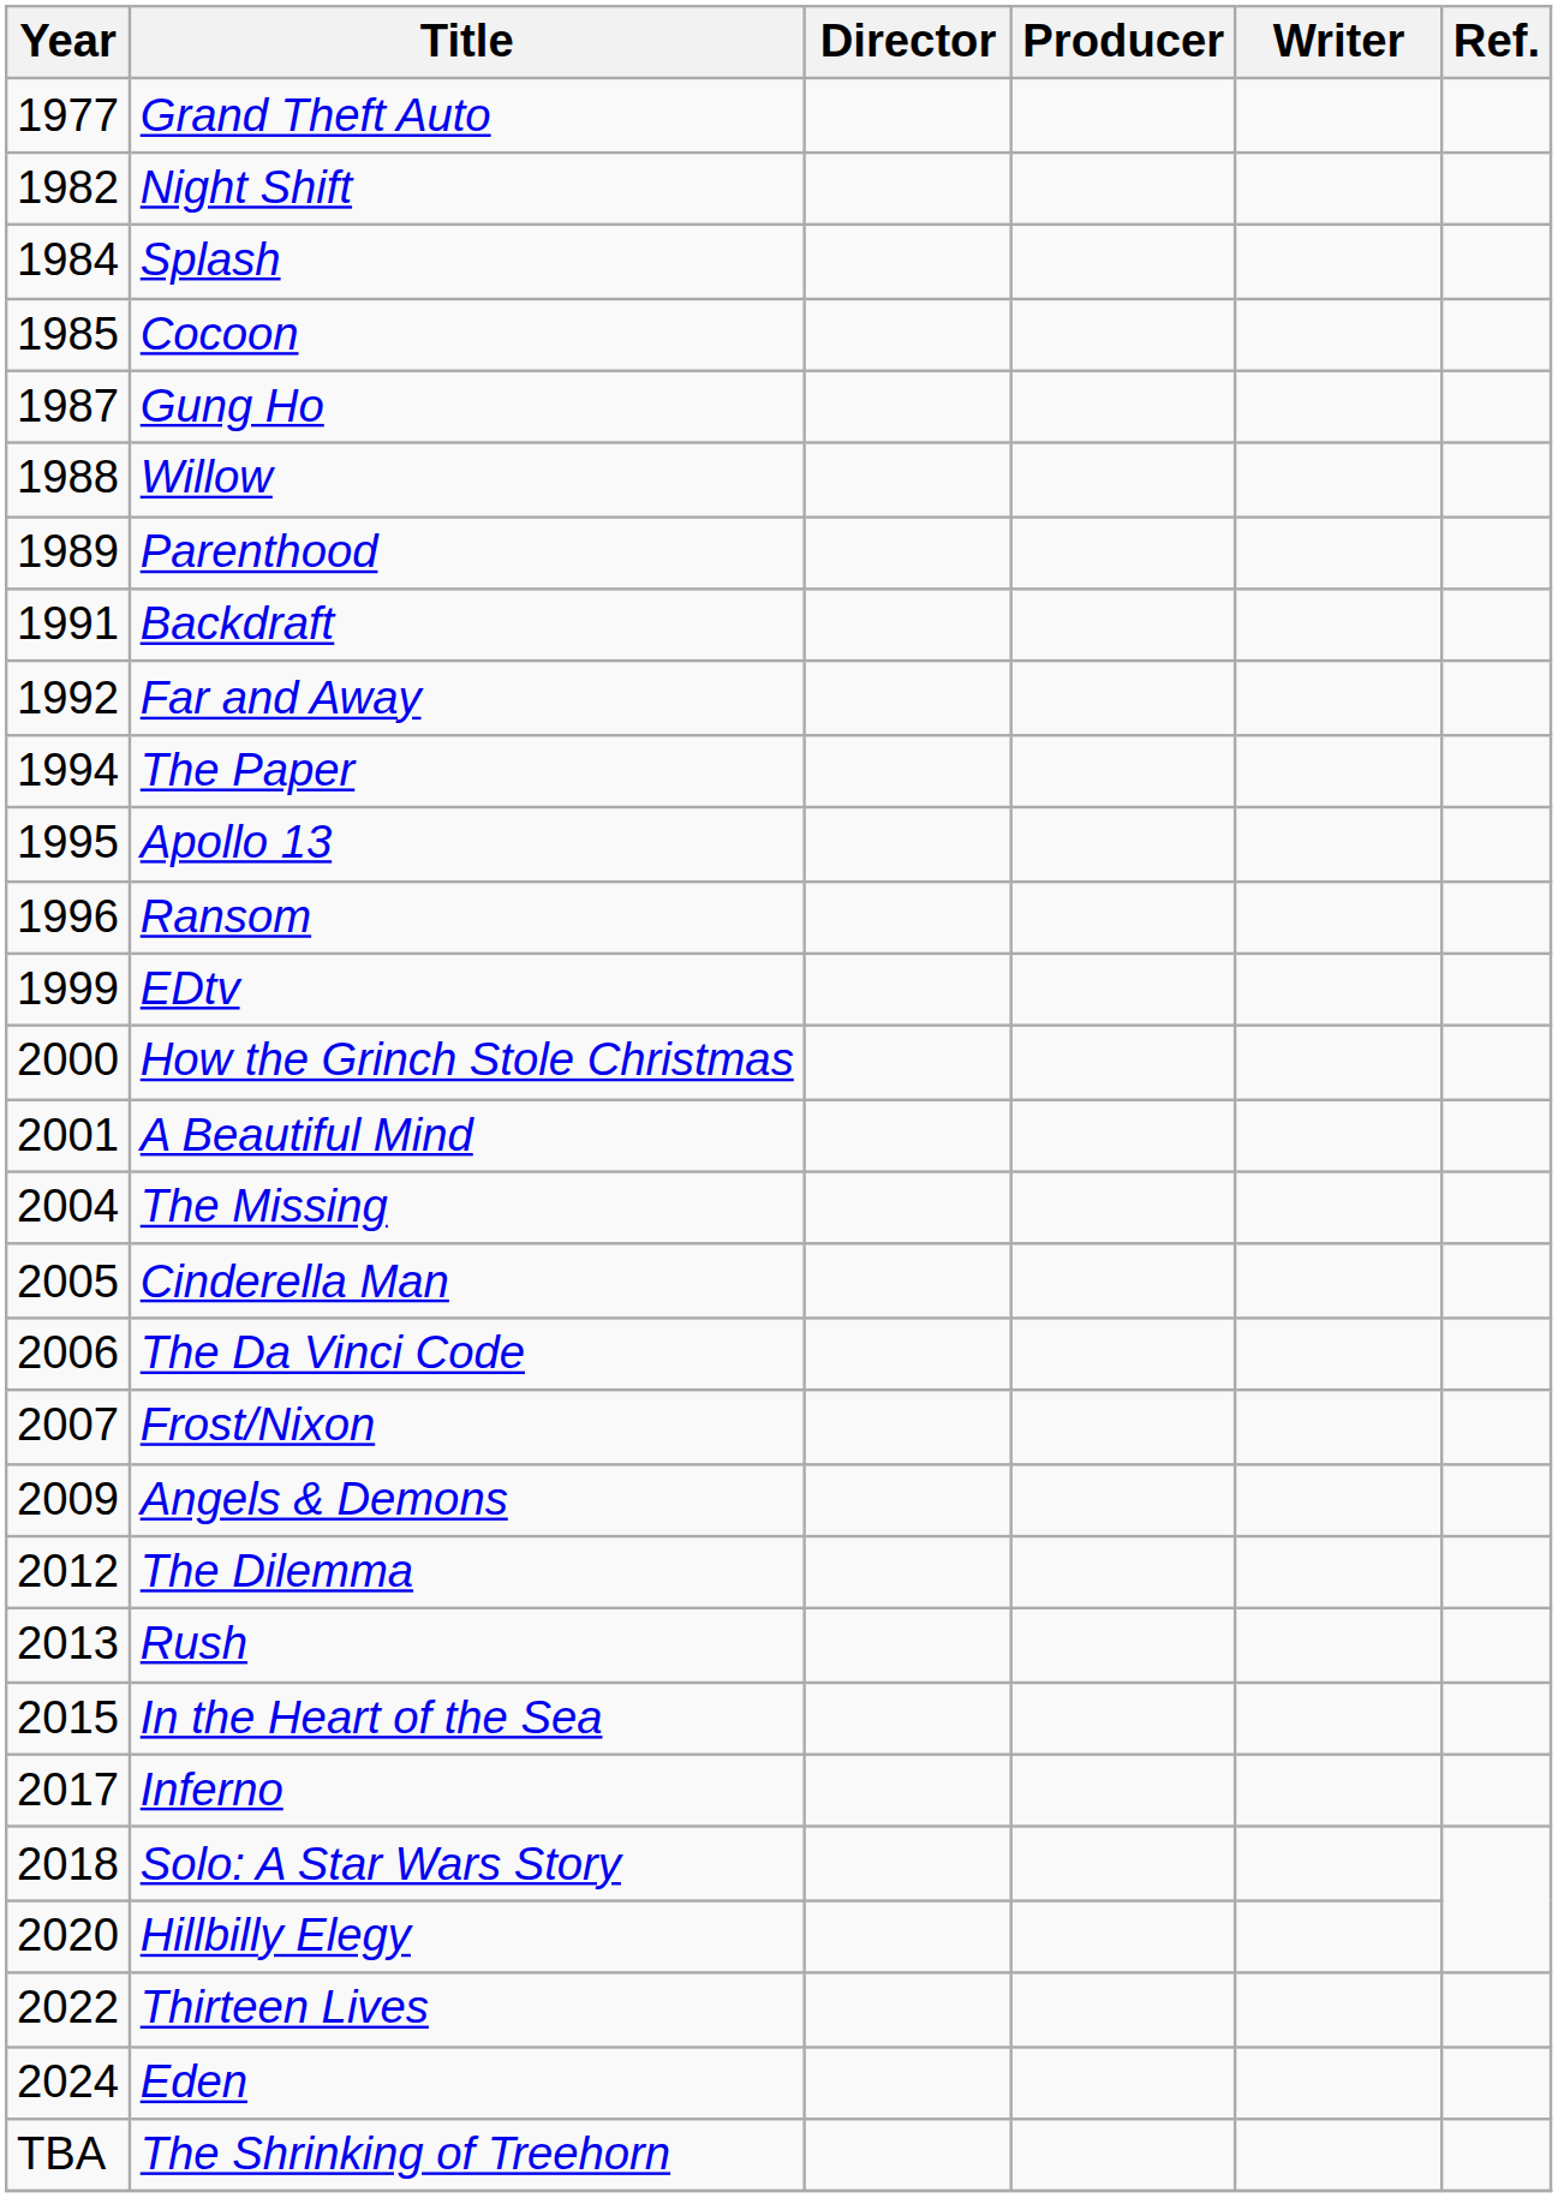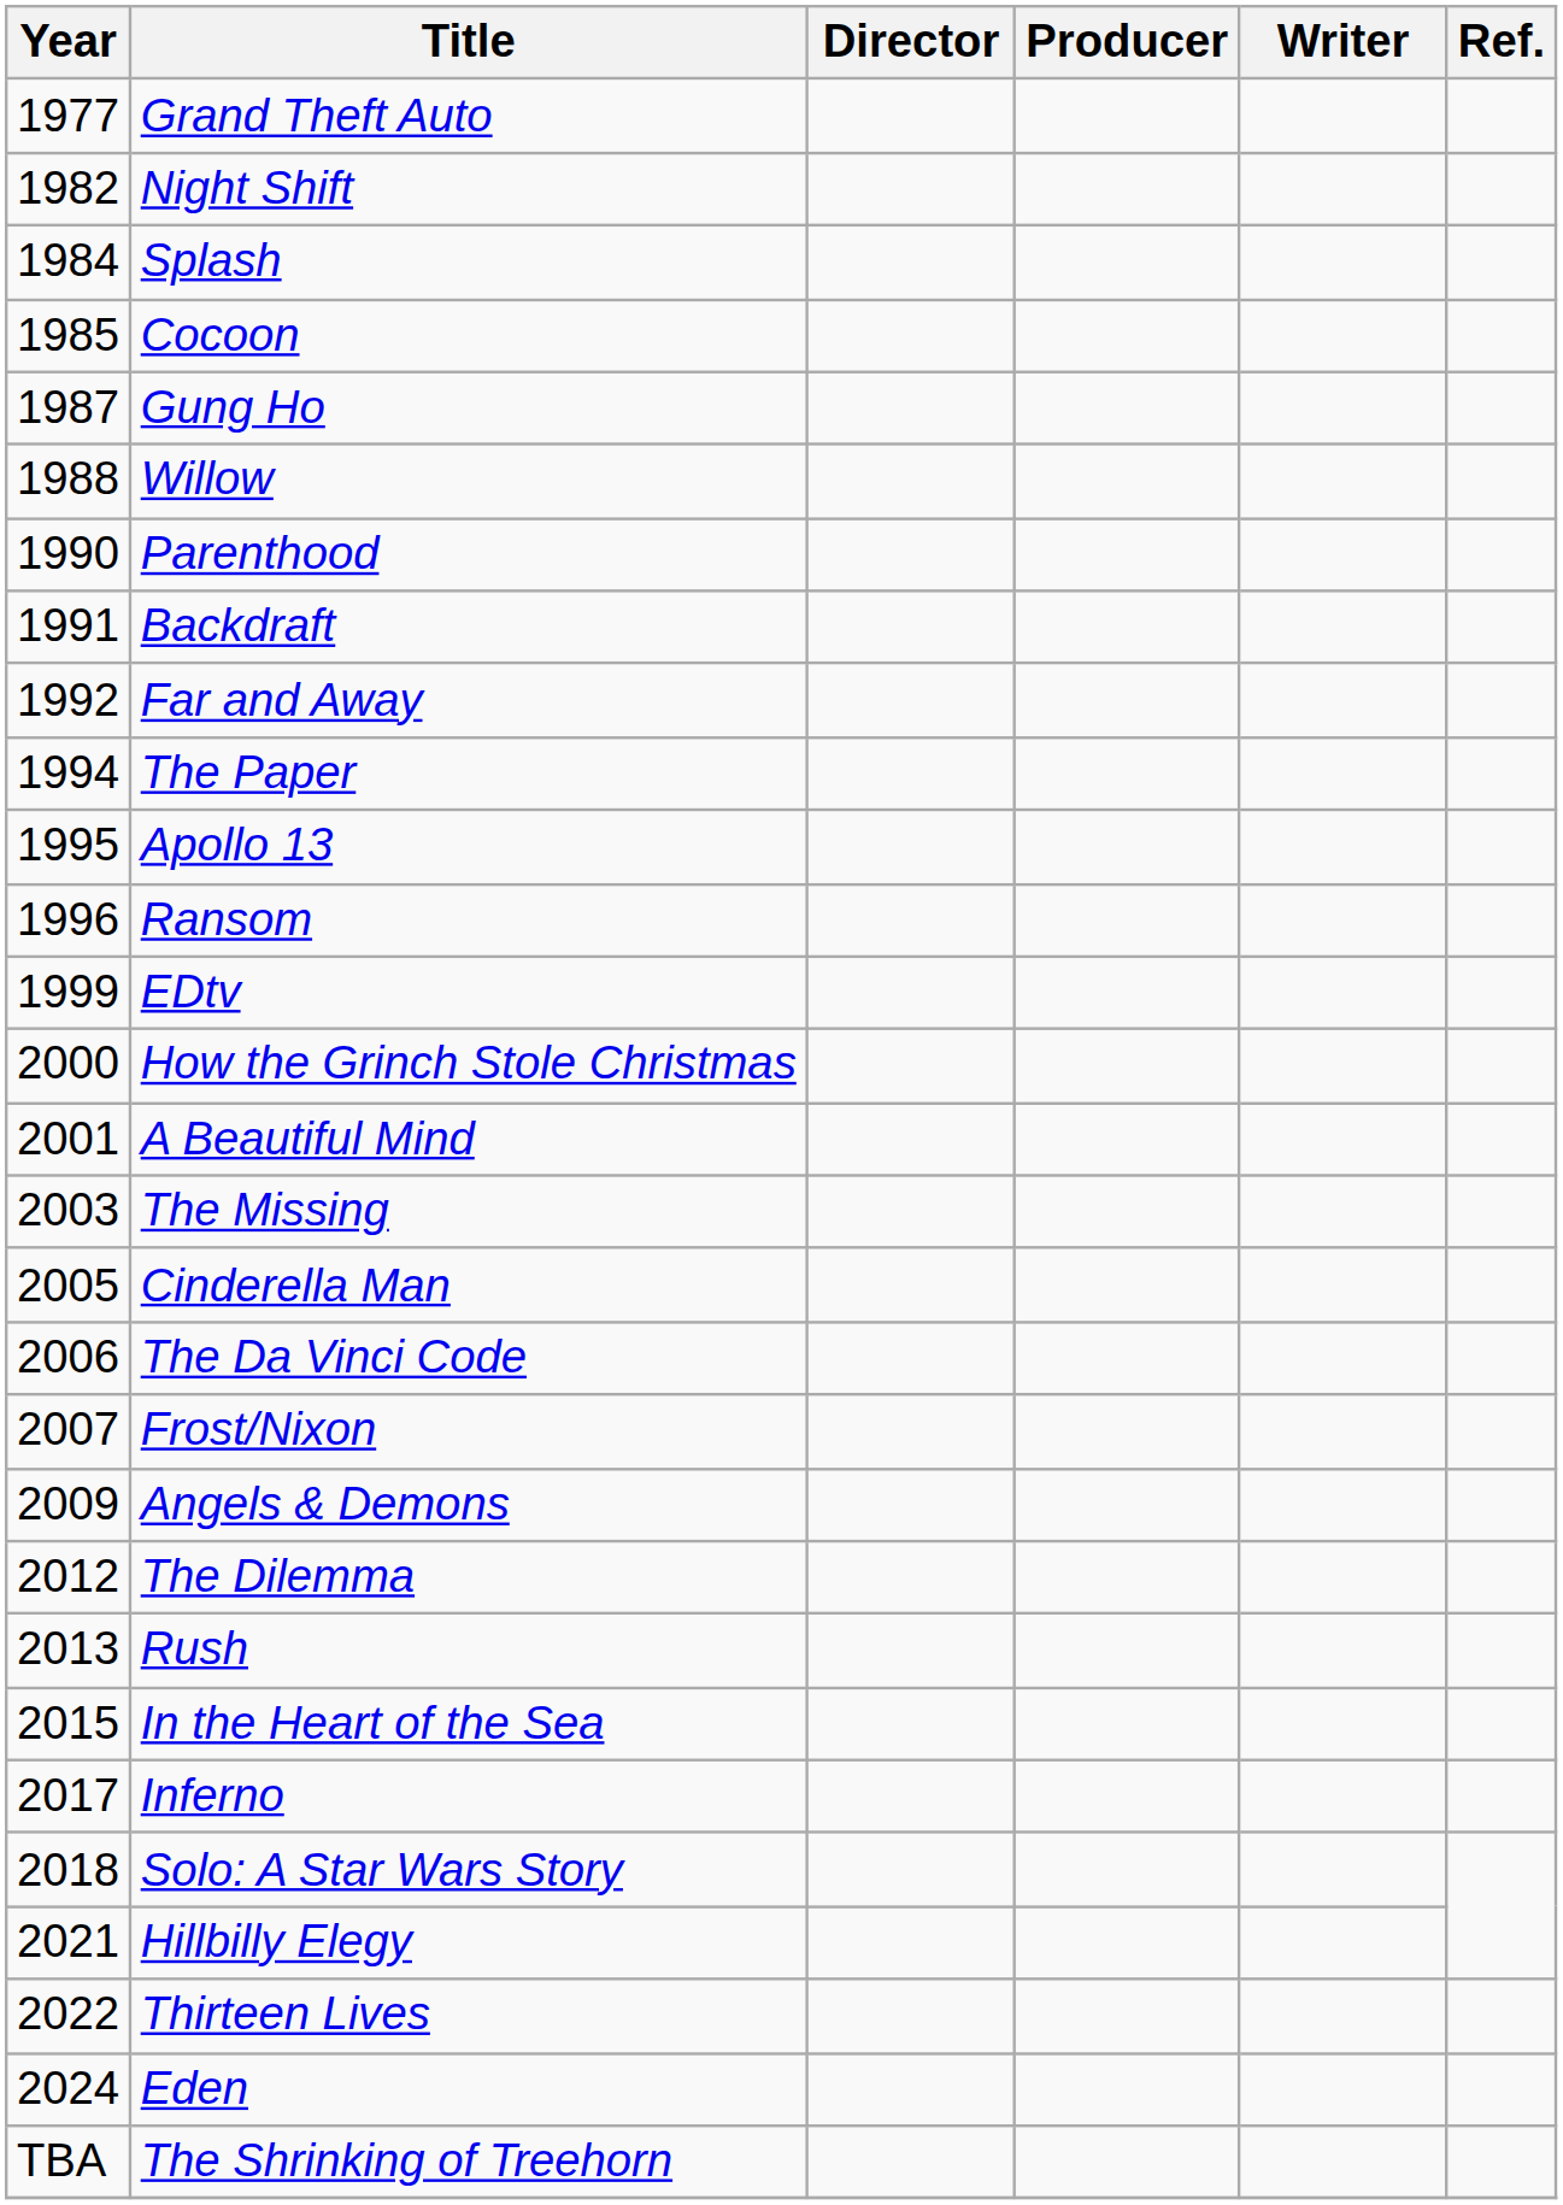 <table class="wikitable">
 <tr>
 <th>Year</th>
 <th>Title</th>
 <th width=65>Director</th>
 <th width=65>Producer</th>
 <th width=65>Writer</th>
 <th>Ref.</th>
 </tr>
 <tr>
 <td>1977</td>
 <td><em><a href='#'>Grand Theft Auto</a></em></td>
 <td></td>
 <td></td>
 <td></td>
 <td></td>
 </tr>
 <tr>
 <td>1982</td>
 <td><em><a href='#'>Night Shift</a></em></td>
 <td></td>
 <td></td>
 <td></td>
 <td></td>
 </tr>
 <tr>
 <td>1984</td>
 <td><em><a href='#'>Splash</a></em></td>
 <td></td>
 <td></td>
 <td></td>
 <td></td>
 </tr>
 <tr>
 <td>1985</td>
 <td><em><a href='#'>Cocoon</a></em></td>
 <td></td>
 <td></td>
 <td></td>
 <td></td>
 </tr>
 <tr>
 <td>1987</td>
 <td><em><a href='#'>Gung Ho</a></em></td>
 <td></td>
 <td></td>
 <td></td>
 <td></td>
 </tr>
 <tr>
 <td>1988</td>
 <td><em><a href='#'>Willow</a></em></td>
 <td></td>
 <td></td>
 <td></td>
 <td></td>
 </tr>
 <tr>
-<td>1989</td>
+<td>1990</td>
 <td><em><a href='#'>Parenthood</a></em></td>
 <td></td>
 <td></td>
 <td></td>
 <td></td>
 </tr>
 <tr>
 <td>1991</td>
 <td><em><a href='#'>Backdraft</a></em></td>
 <td></td>
 <td></td>
 <td></td>
 <td></td>
 </tr>
 <tr>
 <td>1992</td>
 <td><em><a href='#'>Far and Away</a></em></td>
 <td></td>
 <td></td>
 <td></td>
 <td></td>
 </tr>
 <tr>
 <td>1994</td>
 <td><em><a href='#'>The Paper</a></em></td>
 <td></td>
 <td></td>
 <td></td>
 <td></td>
 </tr>
 <tr>
 <td>1995</td>
 <td><em><a href='#'>Apollo 13</a></em></td>
 <td></td>
 <td></td>
 <td></td>
 <td></td>
 </tr>
 <tr>
 <td>1996</td>
 <td><em><a href='#'>Ransom</a></em></td>
 <td></td>
 <td></td>
 <td></td>
 <td></td>
 </tr>
 <tr>
 <td>1999</td>
 <td><em><a href='#'>EDtv</a></em></td>
 <td></td>
 <td></td>
 <td></td>
 <td></td>
 </tr>
 <tr>
 <td>2000</td>
 <td><em><a href='#'>How the Grinch Stole Christmas</a></em></td>
 <td></td>
 <td></td>
 <td></td>
 <td></td>
 </tr>
 <tr>
 <td>2001</td>
 <td><em><a href='#'>A Beautiful Mind</a></em></td>
 <td></td>
 <td></td>
 <td></td>
 <td></td>
 </tr>
 <tr>
-<td>2004</td>
+<td>2003</td>
 <td><em><a href='#'>The Missing</a></em></td>
 <td></td>
 <td></td>
 <td></td>
 <td></td>
 </tr>
 <tr>
 <td>2005</td>
 <td><em><a href='#'>Cinderella Man</a></em></td>
 <td></td>
 <td></td>
 <td></td>
 <td></td>
 </tr>
 <tr>
 <td>2006</td>
 <td><em><a href='#'>The Da Vinci Code</a></em></td>
 <td></td>
 <td></td>
 <td></td>
 <td></td>
 </tr>
 <tr>
 <td>2007</td>
 <td><em><a href='#'>Frost/Nixon</a></em></td>
 <td></td>
 <td></td>
 <td></td>
 <td></td>
 </tr>
 <tr>
 <td>2009</td>
 <td><em><a href='#'>Angels & Demons</a></em></td>
 <td></td>
 <td></td>
 <td></td>
 <td></td>
 </tr>
 <tr>
 <td>2012</td>
 <td><em><a href='#'>The Dilemma</a></em></td>
 <td></td>
 <td></td>
 <td></td>
 <td></td>
 </tr>
 <tr>
 <td>2013</td>
 <td><em><a href='#'>Rush</a></em></td>
 <td></td>
 <td></td>
 <td></td>
 <td></td>
 </tr>
 <tr>
 <td>2015</td>
 <td><em><a href='#'>In the Heart of the Sea</a></em></td>
 <td></td>
 <td></td>
 <td></td>
 <td></td>
 </tr>
 <tr>
 <td>2017</td>
 <td><em><a href='#'>Inferno</a></em></td>
 <td></td>
 <td></td>
 <td></td>
 <td></td>
 </tr>
 <tr>
 <td>2018</td>
 <td><em><a href='#'>Solo: A Star Wars Story</a></em></td>
 <td></td>
 <td></td>
 <td></td>
 <td rowspan=2></td>
 </tr>
 <tr>
-<td>2020</td>
+<td>2021</td>
 <td><em><a href='#'>Hillbilly Elegy</a></em></td>
 <td></td>
 <td></td>
 <td></td>
 </tr>
 <tr>
 <td>2022</td>
 <td><em><a href='#'>Thirteen Lives</a></em></td>
 <td></td>
 <td></td>
 <td></td>
 <td></td>
 </tr>
 <tr>
 <td>2024</td>
 <td><em><a href='#'>Eden</a></em></td>
 <td></td>
 <td></td>
 <td></td>
 <td></td>
 </tr>
 <tr>
 <td>TBA</td>
 <td><em><a href='#'>The Shrinking of Treehorn</a></em></td>
 <td></td>
 <td></td>
 <td></td>
 <td></td>
 </tr>
 <tr>
 </tr>
 </table>
